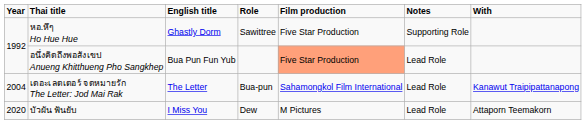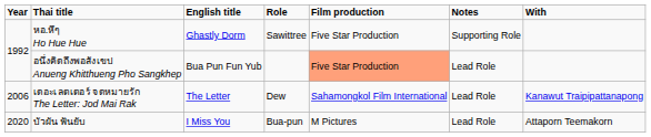 <table class="wikitable" style="font-size: 85%;">
 <tr>
 <td><strong>Year</strong></td>
 <td><strong>Thai title</strong></td>
 <td><strong>English title</strong></td>
 <td><strong>Role</strong></td>
 <td><strong>Film production</strong></td>
 <td><strong>Notes</strong></td>
 <td><strong>With</strong></td>
 </tr>
 <tr>
 <td rowspan="2">1992</td>
 <td>หอ.หึๆ <br><em>Ho Hue Hue</em></td>
 <td><a href='#'>Ghastly Dorm</a></td>
 <td>Sawittree</td>
 <td>Five Star Production</td>
 <td>Supporting Role</td>
 <td></td>
 </tr>
 <tr>
 <td>อนึ่งคิดถึงพอสังเขป <br><em>Anueng Khitthueng Pho Sangkhep</em></td>
 <td>Bua Pun Fun Yub</td>
 <td></td>
 <td style="background: lightsalmon;">Five Star Production</td>
 <td>Lead Role</td>
 <td></td>
 </tr>
 <tr>
-<td>2004</td>
+<td>2006</td>
 <td>เดอะเลตเตอร์ จดหมายรัก <br><em>The Letter: Jod Mai Rak</em></td>
 <td><a href='#'>The Letter</a></td>
-<td>Bua-pun</td>
+<td>Dew</td>
 <td><a href='#'>Sahamongkol Film International</a></td>
 <td>Lead Role</td>
 <td><a href='#'>Kanawut Traipipattanapong</a></td>
 </tr>
 <tr>
 <td>2020</td>
 <td>บัวผัน ฟันยับ</td>
 <td><a href='#'>I Miss You</a></td>
-<td>Dew</td>
+<td>Bua-pun</td>
 <td>M Pictures</td>
 <td>Lead Role</td>
 <td>Attaporn Teemakorn</td>
 </tr>
 </table>
